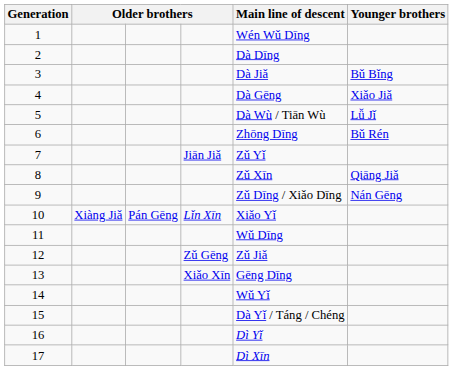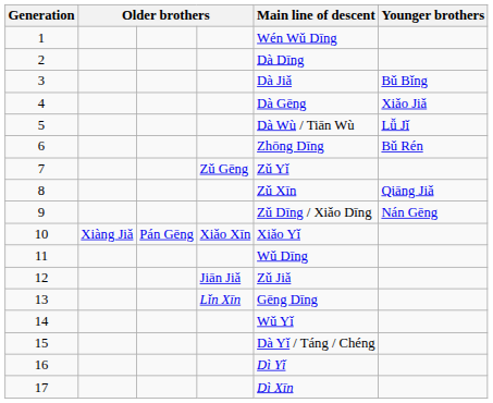 <table class="wikitable" style="margin: 1em auto 1em auto;">
 <tr>
 <th>Generation</th>
 <th colspan="3">Older brothers</th>
 <th>Main line of descent</th>
 <th>Younger brothers</th>
 </tr>
 <tr>
 <td align="center">1</td>
 <td></td>
 <td></td>
 <td></td>
 <td> <a href='#'>Wén Wǔ Dīng</a></td>
 <td></td>
 </tr>
 <tr>
 <td align="center">2</td>
 <td></td>
 <td></td>
 <td></td>
 <td> <a href='#'>Dà Dīng</a></td>
 <td></td>
 </tr>
 <tr>
 <td align="center">3</td>
 <td></td>
 <td></td>
 <td></td>
 <td> <a href='#'>Dà Jiǎ</a></td>
 <td> <a href='#'>Bǔ Bǐng</a></td>
 </tr>
 <tr>
 <td align="center">4</td>
 <td></td>
 <td></td>
 <td></td>
 <td> <a href='#'>Dà Gēng</a></td>
 <td> <a href='#'>Xiǎo Jiǎ</a></td>
 </tr>
 <tr>
 <td align="center">5</td>
 <td></td>
 <td></td>
 <td></td>
 <td> <a href='#'>Dà Wù</a> /  Tiān Wù</td>
 <td> <a href='#'>Lǚ Jǐ</a></td>
 </tr>
 <tr>
 <td align="center">6</td>
 <td></td>
 <td></td>
 <td></td>
 <td> <a href='#'>Zhōng Dīng</a></td>
 <td> <a href='#'>Bǔ Rén</a></td>
 </tr>
 <tr>
 <td align="center">7</td>
 <td></td>
 <td></td>
-<td> <a href='#'>Jiān Jiǎ</a></td>
+<td> <a href='#'>Zǔ Gēng</a></td>
 <td> <a href='#'>Zǔ Yǐ</a></td>
 <td></td>
 </tr>
 <tr>
 <td align="center">8</td>
 <td></td>
 <td></td>
 <td></td>
 <td> <a href='#'>Zǔ Xīn</a></td>
 <td> <a href='#'>Qiāng Jiǎ</a></td>
 </tr>
 <tr>
 <td align="center">9</td>
 <td></td>
 <td></td>
 <td></td>
 <td> <a href='#'>Zǔ Dīng</a> /  Xiǎo Dīng</td>
 <td> <a href='#'>Nán Gēng</a></td>
 </tr>
 <tr>
 <td align="center">10</td>
 <td> <a href='#'>Xiàng Jiǎ</a></td>
 <td> <a href='#'>Pán Gēng</a></td>
-<td> <em><a href='#'>Lǐn Xīn</a></em></td>
+<td> <a href='#'>Xiǎo Xīn</a></td>
 <td> <a href='#'>Xiǎo Yǐ</a></td>
 <td></td>
 </tr>
 <tr>
 <td align="center">11</td>
 <td></td>
 <td></td>
 <td></td>
 <td> <a href='#'>Wǔ Dīng</a></td>
 <td></td>
 </tr>
 <tr>
 <td align="center">12</td>
 <td></td>
 <td align="center"></td>
-<td> <a href='#'>Zǔ Gēng</a></td>
+<td> <a href='#'>Jiān Jiǎ</a></td>
 <td> <a href='#'>Zǔ Jiǎ</a></td>
 <td></td>
 </tr>
 <tr>
 <td align="center">13</td>
 <td></td>
 <td></td>
-<td> <a href='#'>Xiǎo Xīn</a></td>
+<td> <em><a href='#'>Lǐn Xīn</a></em></td>
 <td> <a href='#'>Gēng Dīng</a></td>
 <td></td>
 </tr>
 <tr>
 <td align="center">14</td>
 <td></td>
 <td></td>
 <td></td>
 <td> <a href='#'>Wǔ Yǐ</a></td>
 <td></td>
 </tr>
 <tr>
 <td align="center">15</td>
 <td></td>
 <td></td>
 <td></td>
 <td> <a href='#'>Dà Yǐ</a> /  Táng /  Chéng</td>
 <td></td>
 </tr>
 <tr>
 <td align="center">16</td>
 <td></td>
 <td></td>
 <td></td>
 <td> <em><a href='#'>Dì Yǐ</a></em></td>
 <td></td>
 </tr>
 <tr>
 <td align="center">17</td>
 <td></td>
 <td></td>
 <td></td>
 <td> <em><a href='#'>Dì Xīn</a></em></td>
 <td></td>
 </tr>
 </table>
